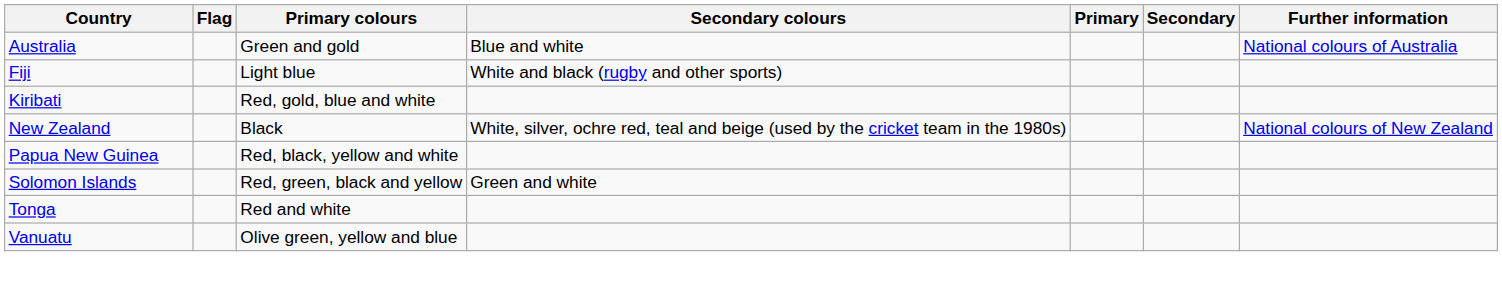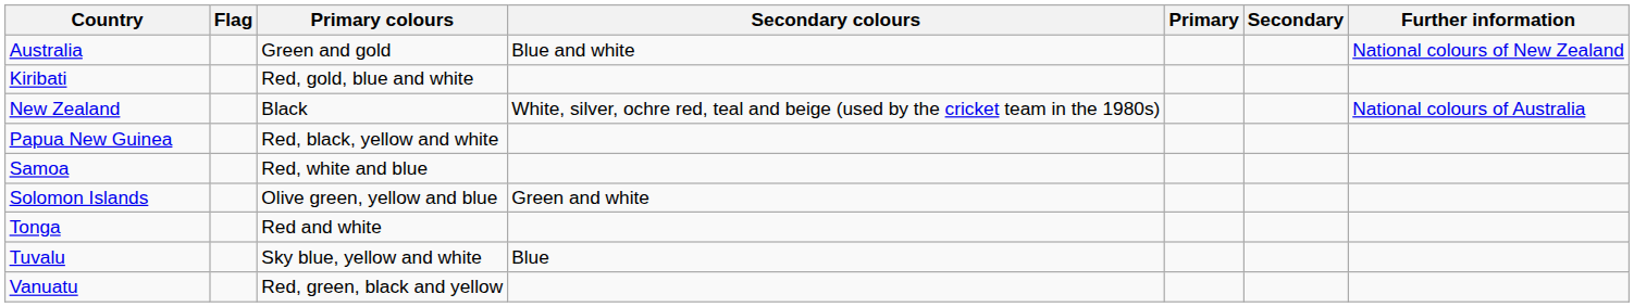 <table class="wikitable sortable" style="font-size:90%">
 <tr>
 <th style="width:150px">Country</th>
 <th>Flag</th>
 <th>Primary colours</th>
 <th>Secondary colours</th>
 <th>Primary</th>
 <th>Secondary</th>
 <th>Further information</th>
 </tr>
 <tr>
 <td><a href='#'>Australia</a></td>
 <td style="text-align:center"></td>
 <td>Green and gold</td>
 <td>Blue and white</td>
 <td></td>
 <td></td>
-<td><a href='#'>National colours of Australia</a></td>
-</tr>
-<tr>
-<td><a href='#'>Fiji</a></td>
-<td style="text-align:center"></td>
-<td>Light blue</td>
-<td>White and black (<a href='#'>rugby</a> and other sports)</td>
-<td></td>
-<td></td>
-<td></td>
+<td><a href='#'>National colours of New Zealand</a></td>
 </tr>
 <tr>
 <td><a href='#'>Kiribati</a></td>
 <td style="text-align:center"></td>
 <td>Red, gold, blue and white</td>
 <td></td>
 <td></td>
 <td></td>
 <td></td>
 </tr>
 <tr>
 <td><a href='#'>New Zealand</a></td>
 <td style="text-align:center"></td>
 <td>Black</td>
 <td>White, silver, ochre red, teal and beige (used by the <a href='#'>cricket</a> team in the 1980s)</td>
 <td></td>
 <td></td>
-<td><a href='#'>National colours of New Zealand</a></td>
+<td><a href='#'>National colours of Australia</a></td>
 </tr>
 <tr>
 <td><a href='#'>Papua New Guinea</a></td>
 <td style="text-align:center"></td>
 <td>Red, black, yellow and white</td>
 <td></td>
 <td></td>
 <td></td>
 <td></td>
 </tr>
 <tr>
+<td><a href='#'>Samoa</a></td>
+<td style="text-align:center"></td>
+<td>Red, white and blue</td>
+<td></td>
+<td></td>
+<td></td>
+<td></td>
+</tr>
+<tr>
 <td><a href='#'>Solomon Islands</a></td>
 <td style="text-align:center"></td>
-<td>Red, green, black and yellow</td>
+<td>Olive green, yellow and blue</td>
 <td>Green and white</td>
 <td></td>
 <td></td>
 <td></td>
 </tr>
 <tr>
 <td><a href='#'>Tonga</a></td>
 <td style="text-align:center"></td>
 <td>Red and white</td>
 <td></td>
 <td></td>
 <td></td>
 <td></td>
 </tr>
 <tr>
+<td><a href='#'>Tuvalu</a></td>
+<td style="text-align:center"></td>
+<td>Sky blue, yellow and white</td>
+<td>Blue</td>
+<td></td>
+<td></td>
+<td></td>
+</tr>
+<tr>
 <td><a href='#'>Vanuatu</a></td>
 <td style="text-align:center"></td>
-<td>Olive green, yellow and blue</td>
+<td>Red, green, black and yellow</td>
 <td></td>
 <td></td>
 <td></td>
 <td></td>
 </tr>
 </table>
